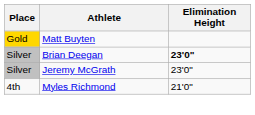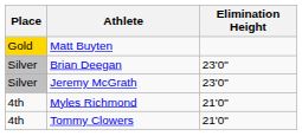 <table class="wikitable">
 <tr>
 <th width="50">Place</th>
 <th width="200">Athlete</th>
 <th width="125">Elimination Height</th>
 </tr>
 <tr>
 <td style="background:gold;">Gold</td>
 <td><a href='#'>Matt Buyten</a></td>
 <td></td>
 </tr>
 <tr>
 <td style="background:silver;">Silver</td>
 <td><a href='#'>Brian Deegan</a></td>
-<td><strong>23'0"</strong></td>
+<td>23'0"</td>
 </tr>
 <tr>
 <td style="background:silver;">Silver</td>
 <td><a href='#'>Jeremy McGrath</a></td>
 <td>23'0"</td>
 </tr>
 <tr>
 <td>4th</td>
 <td><a href='#'>Myles Richmond</a></td>
 <td>21'0"</td>
 </tr>
+<tr>
+<td>4th</td>
+<td><a href='#'>Tommy Clowers</a></td>
+<td>21'0"</td>
+</tr>
 </table>
